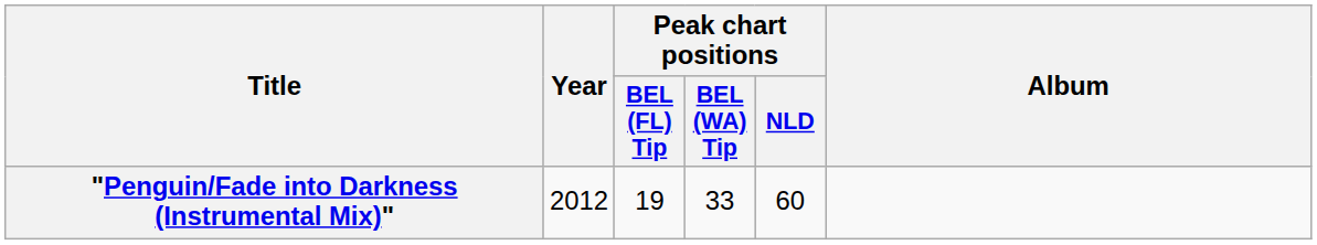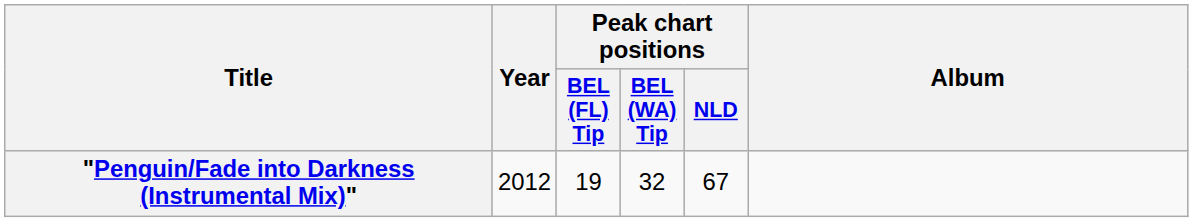 <table class="wikitable plainrowheaders" style="text-align:center;" border="1">
 <tr>
 <th scope="col" rowspan="2" style="width:20em;">Title</th>
 <th scope="col" rowspan="2">Year</th>
 <th scope="col" colspan="3">Peak chart positions</th>
 <th scope="col" rowspan="2" style="width:18em;">Album</th>
 </tr>
 <tr>
 <th scope="col" style="width:2.5em;font-size:90%;"><a href='#'>BEL<br>(FL)<br>Tip</a><br></th>
 <th scope="col" style="width:2.5em;font-size:90%;"><a href='#'>BEL<br>(WA)<br>Tip</a><br></th>
 <th scope="col" style="width:2.5em;font-size:90%;"><a href='#'>NLD</a><br></th>
 </tr>
 <tr>
 <th scope="row">"<a href='#'>Penguin/Fade into Darkness (Instrumental Mix)</a>"</th>
 <td>2012</td>
 <td>19</td>
-<td>33</td>
-<td>60</td>
+<td>32</td>
+<td>67</td>
 <td></td>
 </tr>
 </table>
